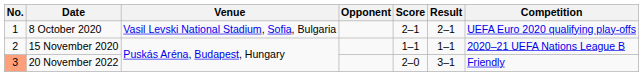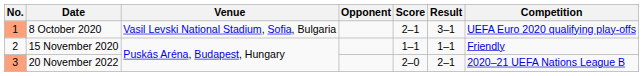 <table class="wikitable sortable">
 <tr>
 <th scope="col">No.</th>
 <th scope="col">Date</th>
 <th scope="col">Venue</th>
 <th scope="col">Opponent</th>
 <th scope="col">Score</th>
 <th scope="col">Result</th>
 <th scope="col">Competition</th>
 </tr>
 <tr>
-<td align="center">1</td>
+<td align="center" style="background: lightsalmon;">1</td>
 <td>8 October 2020</td>
 <td><a href='#'>Vasil Levski National Stadium</a>, <a href='#'>Sofia</a>, Bulgaria</td>
 <td></td>
 <td align="center">2–1</td>
-<td align="center">2–1</td>
+<td align="center">3–1</td>
 <td><a href='#'>UEFA Euro 2020 qualifying play-offs</a></td>
 </tr>
 <tr>
 <td align="center">2</td>
 <td>15 November 2020</td>
 <td rowspan=2><a href='#'>Puskás Aréna</a>, <a href='#'>Budapest</a>, Hungary</td>
 <td></td>
 <td align="center">1–1</td>
 <td align="center">1–1</td>
-<td><a href='#'>2020–21 UEFA Nations League B</a></td>
+<td><a href='#'>Friendly</a></td>
 </tr>
 <tr>
 <td align="center" style="background: lightsalmon;">3</td>
 <td>20 November 2022</td>
 <td></td>
 <td align="center">2–0</td>
-<td align="center">3–1</td>
-<td><a href='#'>Friendly</a></td>
+<td align="center">2–1</td>
+<td><a href='#'>2020–21 UEFA Nations League B</a></td>
 </tr>
 </table>
